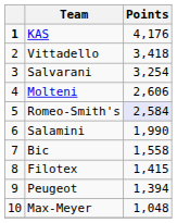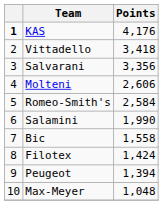 <table class="wikitable">
 <tr>
 <th></th>
 <th>Team</th>
 <th>Points</th>
 </tr>
 <tr>
 <td style="text-align:center"><strong>1</strong></td>
 <td><a href='#'>KAS</a></td>
 <td align="right">4,176</td>
 </tr>
 <tr>
 <td style="text-align:center">2</td>
 <td>Vittadello</td>
 <td align="right">3,418</td>
 </tr>
 <tr>
 <td style="text-align:center">3</td>
 <td>Salvarani</td>
-<td align="right">3,254</td>
+<td align="right">3,356</td>
 </tr>
 <tr>
 <td style="text-align:center">4</td>
 <td><a href='#'>Molteni</a></td>
 <td align="right">2,606</td>
 </tr>
 <tr>
 <td style="text-align:center">5</td>
 <td>Romeo-Smith's</td>
-<td align="right" style="background: lavender;">2,584</td>
+<td align="right">2,584</td>
 </tr>
 <tr>
 <td style="text-align:center">6</td>
 <td>Salamini</td>
 <td align="right">1,990</td>
 </tr>
 <tr>
 <td style="text-align:center">7</td>
 <td>Bic</td>
 <td align="right">1,558</td>
 </tr>
 <tr>
 <td style="text-align:center">8</td>
 <td>Filotex</td>
-<td align="right">1,415</td>
+<td align="right">1,424</td>
 </tr>
 <tr>
 <td style="text-align:center">9</td>
 <td>Peugeot</td>
 <td align="right">1,394</td>
 </tr>
 <tr>
 <td style="text-align:center">10</td>
 <td>Max-Meyer</td>
 <td align="right">1,048</td>
 </tr>
 <tr>
 </tr>
 </table>
